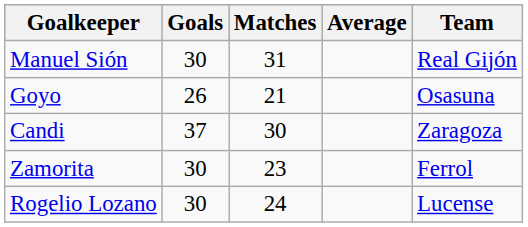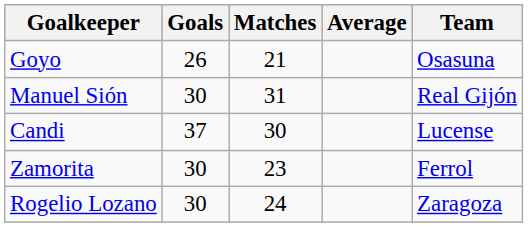 <table class="wikitable sortable" class="wikitable">
 <tr style="background:#ccc; text-align:center;">
 <th>Goalkeeper</th>
 <th>Goals</th>
 <th>Matches</th>
 <th>Average</th>
 <th>Team</th>
 </tr>
 <tr>
+<td> <a href='#'>Goyo</a></td>
+<td style="text-align:center;">26</td>
+<td style="text-align:center;">21</td>
+<td style="text-align:center;"></td>
+<td><a href='#'>Osasuna</a></td>
+</tr>
+<tr>
 <td> <a href='#'>Manuel Sión</a></td>
 <td style="text-align:center;">30</td>
 <td style="text-align:center;">31</td>
 <td style="text-align:center;"></td>
 <td><a href='#'>Real Gijón</a></td>
 </tr>
 <tr>
-<td> <a href='#'>Goyo</a></td>
-<td style="text-align:center;">26</td>
-<td style="text-align:center;">21</td>
-<td style="text-align:center;"></td>
-<td><a href='#'>Osasuna</a></td>
-</tr>
-<tr>
 <td> <a href='#'>Candi</a></td>
 <td style="text-align:center;">37</td>
 <td style="text-align:center;">30</td>
 <td style="text-align:center;"></td>
-<td><a href='#'>Zaragoza</a></td>
+<td><a href='#'>Lucense</a></td>
 </tr>
 <tr>
 <td> <a href='#'>Zamorita</a></td>
 <td style="text-align:center;">30</td>
 <td style="text-align:center;">23</td>
 <td style="text-align:center;"></td>
 <td><a href='#'>Ferrol</a></td>
 </tr>
 <tr>
 <td> <a href='#'>Rogelio Lozano</a></td>
 <td style="text-align:center;">30</td>
 <td style="text-align:center;">24</td>
 <td style="text-align:center;"></td>
-<td><a href='#'>Lucense</a></td>
+<td><a href='#'>Zaragoza</a></td>
 </tr>
 </table>
